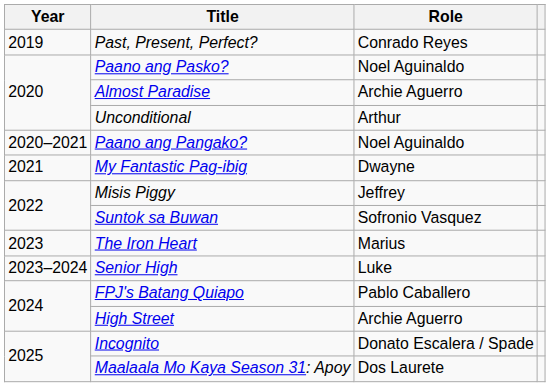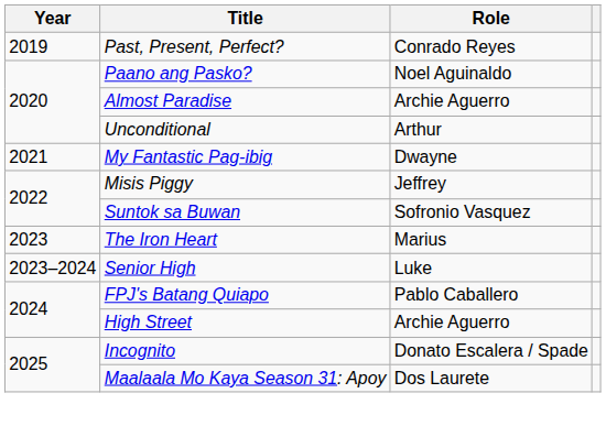 <table class="wikitable sortable">
 <tr>
 <th>Year</th>
 <th>Title</th>
 <th>Role</th>
 <th><br></th>
 </tr>
 <tr>
 <td>2019</td>
 <td><em>Past, Present, Perfect?</em></td>
 <td>Conrado Reyes</td>
 <td></td>
 </tr>
 <tr>
 <td rowspan="3">2020</td>
 <td><em><a href='#'>Paano ang Pasko?</a></em></td>
 <td>Noel Aguinaldo</td>
 <td></td>
 </tr>
 <tr>
 <td><em><a href='#'>Almost Paradise</a></em></td>
 <td>Archie Aguerro</td>
 <td></td>
 </tr>
 <tr>
 <td><em>Unconditional</em></td>
 <td>Arthur</td>
-<td></td>
-</tr>
-<tr>
-<td>2020–2021</td>
-<td><em><a href='#'>Paano ang Pangako?</a></em></td>
-<td>Noel Aguinaldo</td>
 <td></td>
 </tr>
 <tr>
 <td>2021</td>
 <td><em><a href='#'>My Fantastic Pag-ibig</a></em></td>
 <td>Dwayne</td>
 <td></td>
 </tr>
 <tr>
 <td rowspan="2">2022</td>
 <td><em>Misis Piggy</em></td>
 <td>Jeffrey</td>
 <td></td>
 </tr>
 <tr>
 <td><em><a href='#'>Suntok sa Buwan</a></em></td>
 <td>Sofronio Vasquez</td>
 <td></td>
 </tr>
 <tr>
 <td>2023</td>
 <td><em><a href='#'>The Iron Heart</a></em></td>
 <td>Marius</td>
 <td></td>
 </tr>
 <tr>
 <td>2023–2024</td>
 <td><em><a href='#'>Senior High</a></em></td>
 <td>Luke</td>
 <td></td>
 </tr>
 <tr>
 <td rowspan="2">2024</td>
 <td><a href='#'><em>FPJ's Batang Quiapo</em></a></td>
 <td>Pablo Caballero</td>
 <td></td>
 </tr>
 <tr>
 <td><em><a href='#'>High Street</a></em></td>
 <td>Archie Aguerro</td>
 <td></td>
 </tr>
 <tr>
 <td rowspan="2">2025</td>
 <td><em><a href='#'>Incognito</a></em></td>
 <td>Donato Escalera / Spade</td>
 <td></td>
 </tr>
 <tr>
 <td><em><a href='#'>Maalaala Mo Kaya Season 31</a>: Apoy</em></td>
 <td>Dos Laurete</td>
 <td></td>
 </tr>
 </table>
